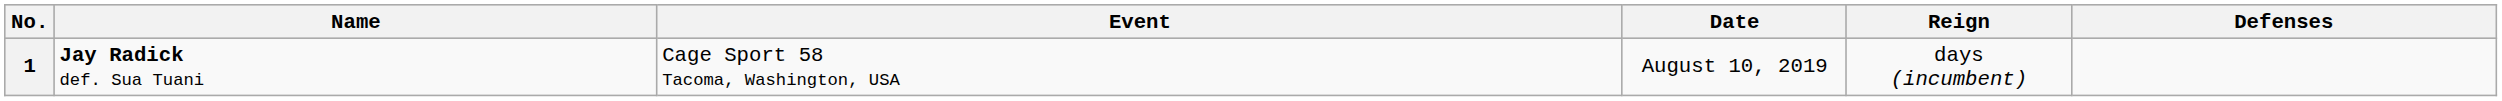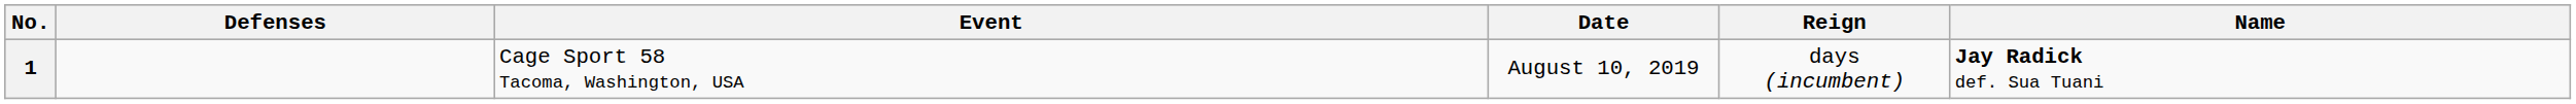 <table class="wikitable" width="99%">
 <tr>
 <th width="2%">No.</th>
-<th>Name</th>
+<th>Defenses</th>
 <th>Event</th>
 <th width="9%">Date</th>
 <th width="9%">Reign</th>
-<th>Defenses</th>
+<th>Name</th>
 </tr>
 <tr>
 <th>1</th>
-<td> <strong>Jay Radick</strong><br><small>def. Sua Tuani</small></td>
+<td></td>
 <td>Cage Sport 58<br><small>Tacoma, Washington, USA</small></td>
 <td align="center">August 10, 2019</td>
 <td align="center"> days<br><em>(incumbent)</em></td>
-<td></td>
+<td> <strong>Jay Radick</strong><br><small>def. Sua Tuani</small></td>
 </tr>
 </table>
